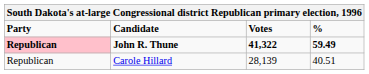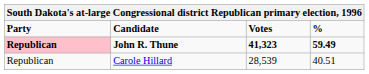 <table class="wikitable">
 <tr>
 <th colspan="4">South Dakota's at-large Congressional district Republican primary election, 1996</th>
 </tr>
 <tr>
 <td><strong>Party</strong></td>
 <td><strong>Candidate</strong></td>
 <td><strong>Votes</strong></td>
 <td><strong>%</strong></td>
 </tr>
 <tr>
 <td style="background: pink;"><strong>Republican</strong></td>
 <td><strong>John R. Thune</strong></td>
-<td><strong>41,322</strong></td>
+<td><strong>41,323</strong></td>
 <td><strong>59.49</strong></td>
 </tr>
 <tr>
 <td>Republican</td>
 <td><a href='#'>Carole Hillard</a></td>
-<td>28,139</td>
+<td>28,539</td>
 <td>40.51</td>
 </tr>
 </table>
